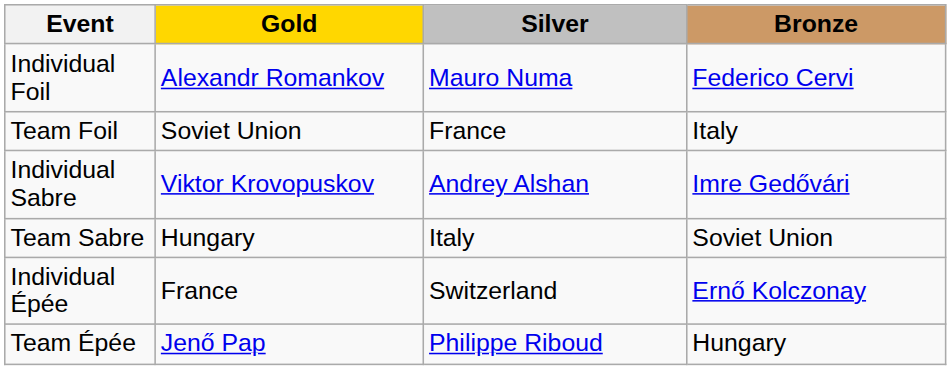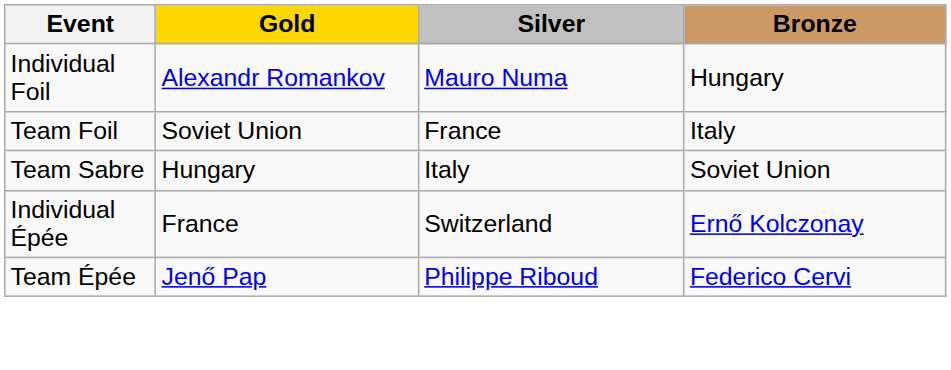 <table class="wikitable">
 <tr>
 <th width="100">Event</th>
 <th style="background-color:gold;" width="200"> Gold</th>
 <th style="background-color:silver;" width="200"> Silver</th>
 <th style="background-color:#CC9966;" width="200"> Bronze</th>
 </tr>
 <tr>
 <td>Individual Foil</td>
 <td> <a href='#'>Alexandr Romankov</a></td>
 <td> <a href='#'>Mauro Numa</a></td>
-<td> <a href='#'>Federico Cervi</a></td>
+<td> Hungary</td>
 </tr>
 <tr>
 <td>Team Foil</td>
 <td> Soviet Union</td>
 <td> France</td>
 <td> Italy</td>
-</tr>
-<tr>
-<td>Individual Sabre</td>
-<td> <a href='#'>Viktor Krovopuskov</a></td>
-<td> <a href='#'>Andrey Alshan</a></td>
-<td> <a href='#'>Imre Gedővári</a></td>
 </tr>
 <tr>
 <td>Team Sabre</td>
 <td> Hungary</td>
 <td> Italy</td>
 <td> Soviet Union</td>
 </tr>
 <tr>
 <td>Individual Épée</td>
 <td> France</td>
 <td> Switzerland</td>
 <td> <a href='#'>Ernő Kolczonay</a></td>
 </tr>
 <tr>
 <td>Team Épée</td>
 <td> <a href='#'>Jenő Pap</a></td>
 <td> <a href='#'>Philippe Riboud</a></td>
-<td> Hungary</td>
+<td> <a href='#'>Federico Cervi</a></td>
 </tr>
 </table>
